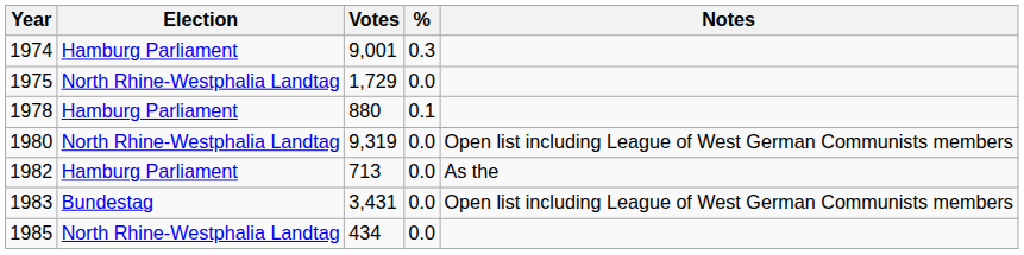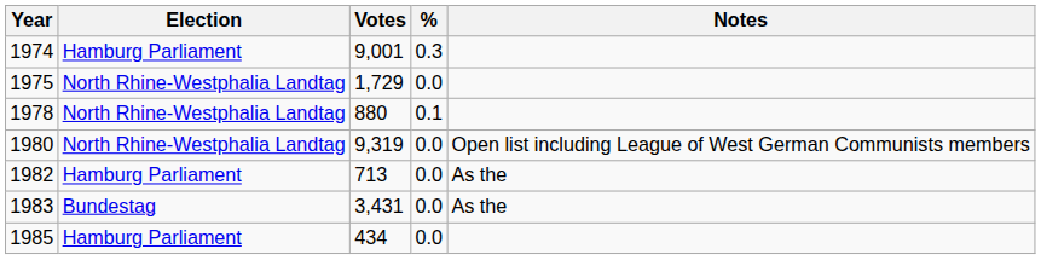 <table class="wikitable">
 <tr>
 <th>Year</th>
 <th>Election</th>
 <th>Votes</th>
 <th>%</th>
 <th>Notes</th>
 </tr>
 <tr>
 <td>1974</td>
 <td><a href='#'>Hamburg Parliament</a></td>
 <td>9,001</td>
 <td>0.3</td>
 <td></td>
 </tr>
 <tr>
 <td>1975</td>
 <td><a href='#'>North Rhine-Westphalia Landtag</a></td>
 <td>1,729</td>
 <td>0.0</td>
 <td></td>
 </tr>
 <tr>
 <td>1978</td>
-<td><a href='#'>Hamburg Parliament</a></td>
+<td><a href='#'>North Rhine-Westphalia Landtag</a></td>
 <td>880</td>
 <td>0.1</td>
 <td></td>
 </tr>
 <tr>
 <td>1980</td>
 <td><a href='#'>North Rhine-Westphalia Landtag</a></td>
 <td>9,319</td>
 <td>0.0</td>
 <td>Open list including League of West German Communists members</td>
 </tr>
 <tr>
 <td>1982</td>
 <td><a href='#'>Hamburg Parliament</a></td>
 <td>713</td>
 <td>0.0</td>
 <td>As the </td>
 </tr>
 <tr>
 <td>1983</td>
 <td><a href='#'>Bundestag</a></td>
 <td>3,431</td>
 <td>0.0</td>
-<td>Open list including League of West German Communists members</td>
+<td>As the </td>
 </tr>
 <tr>
 <td>1985</td>
-<td><a href='#'>North Rhine-Westphalia Landtag</a></td>
+<td><a href='#'>Hamburg Parliament</a></td>
 <td>434</td>
 <td>0.0</td>
 <td></td>
 </tr>
 </table>
